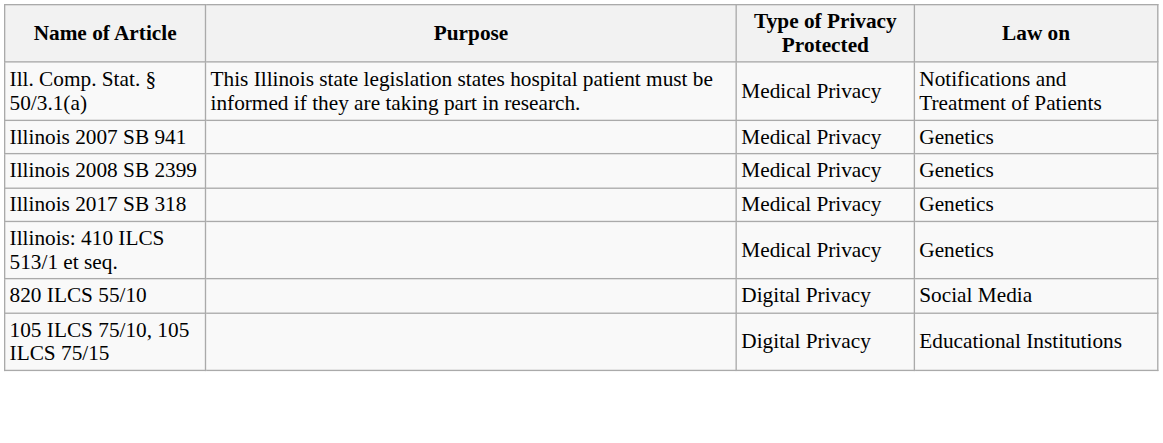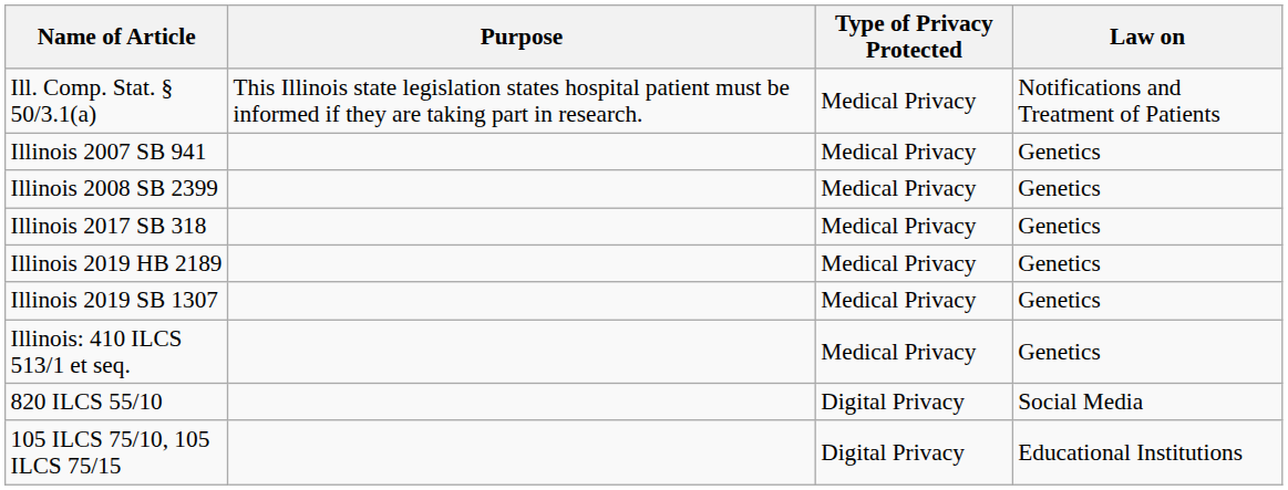 <table class="wikitable">
 <tr>
 <th>Name of Article</th>
 <th>Purpose</th>
 <th>Type of Privacy Protected</th>
 <th>Law on</th>
 </tr>
 <tr>
 <td>Ill. Comp. Stat. § 50/3.1(a)</td>
 <td>This Illinois state legislation states hospital patient must be informed if they are taking part in research.</td>
 <td>Medical Privacy</td>
 <td>Notifications and Treatment of Patients</td>
 </tr>
 <tr>
 <td>Illinois 2007 SB 941</td>
 <td></td>
 <td>Medical Privacy</td>
 <td>Genetics</td>
 </tr>
 <tr>
 <td>Illinois 2008 SB 2399</td>
 <td></td>
 <td>Medical Privacy</td>
 <td>Genetics</td>
 </tr>
 <tr>
 <td>Illinois 2017 SB 318</td>
 <td></td>
 <td>Medical Privacy</td>
 <td>Genetics</td>
 </tr>
 <tr>
+<td>Illinois 2019 HB 2189</td>
+<td></td>
+<td>Medical Privacy</td>
+<td>Genetics</td>
+</tr>
+<tr>
+<td>Illinois 2019 SB 1307</td>
+<td></td>
+<td>Medical Privacy</td>
+<td>Genetics</td>
+</tr>
+<tr>
 <td>Illinois: 410 ILCS 513/1 et seq.</td>
 <td></td>
 <td>Medical Privacy</td>
 <td>Genetics</td>
 </tr>
 <tr>
 <td>820 ILCS 55/10</td>
 <td></td>
 <td>Digital Privacy</td>
 <td>Social Media</td>
 </tr>
 <tr>
 <td>105 ILCS 75/10, 105 ILCS 75/15</td>
 <td></td>
 <td>Digital Privacy</td>
 <td>Educational Institutions</td>
 </tr>
 </table>
